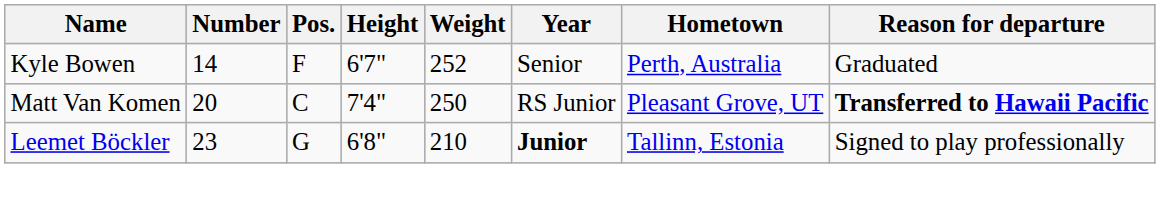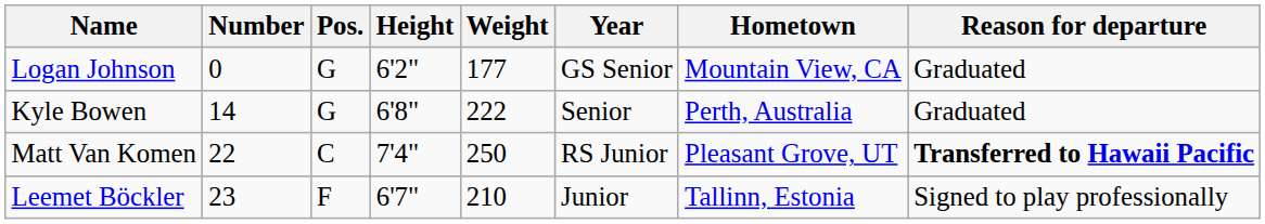 <table class="wikitable sortable" border="1">
 <tr>
 <th>Name</th>
 <th>Number</th>
 <th>Pos.</th>
 <th>Height</th>
 <th>Weight</th>
 <th>Year</th>
 <th>Hometown</th>
 <th class="unsortable">Reason for departure</th>
 </tr>
 <tr>
+<td><a href='#'>Logan Johnson</a></td>
+<td>0</td>
+<td>G</td>
+<td>6'2"</td>
+<td>177</td>
+<td>GS Senior</td>
+<td><a href='#'>Mountain View, CA</a></td>
+<td>Graduated</td>
+</tr>
+<tr>
 <td>Kyle Bowen</td>
 <td>14</td>
-<td>F</td>
-<td>6'7"</td>
-<td>252</td>
+<td>G</td>
+<td>6'8"</td>
+<td>222</td>
 <td>Senior</td>
 <td><a href='#'>Perth, Australia</a></td>
 <td>Graduated</td>
 </tr>
 <tr>
 <td>Matt Van Komen</td>
-<td>20</td>
+<td>22</td>
 <td>C</td>
 <td>7'4"</td>
 <td>250</td>
 <td>RS Junior</td>
 <td><a href='#'>Pleasant Grove, UT</a></td>
 <td><strong>Transferred to <a href='#'>Hawaii Pacific</a></strong></td>
 </tr>
 <tr>
 <td><a href='#'>Leemet Böckler</a></td>
 <td>23</td>
-<td>G</td>
-<td>6'8"</td>
+<td>F</td>
+<td>6'7"</td>
 <td>210</td>
-<td><strong>Junior</strong></td>
+<td>Junior</td>
 <td><a href='#'>Tallinn, Estonia</a></td>
 <td>Signed to play professionally</td>
 </tr>
 </table>
